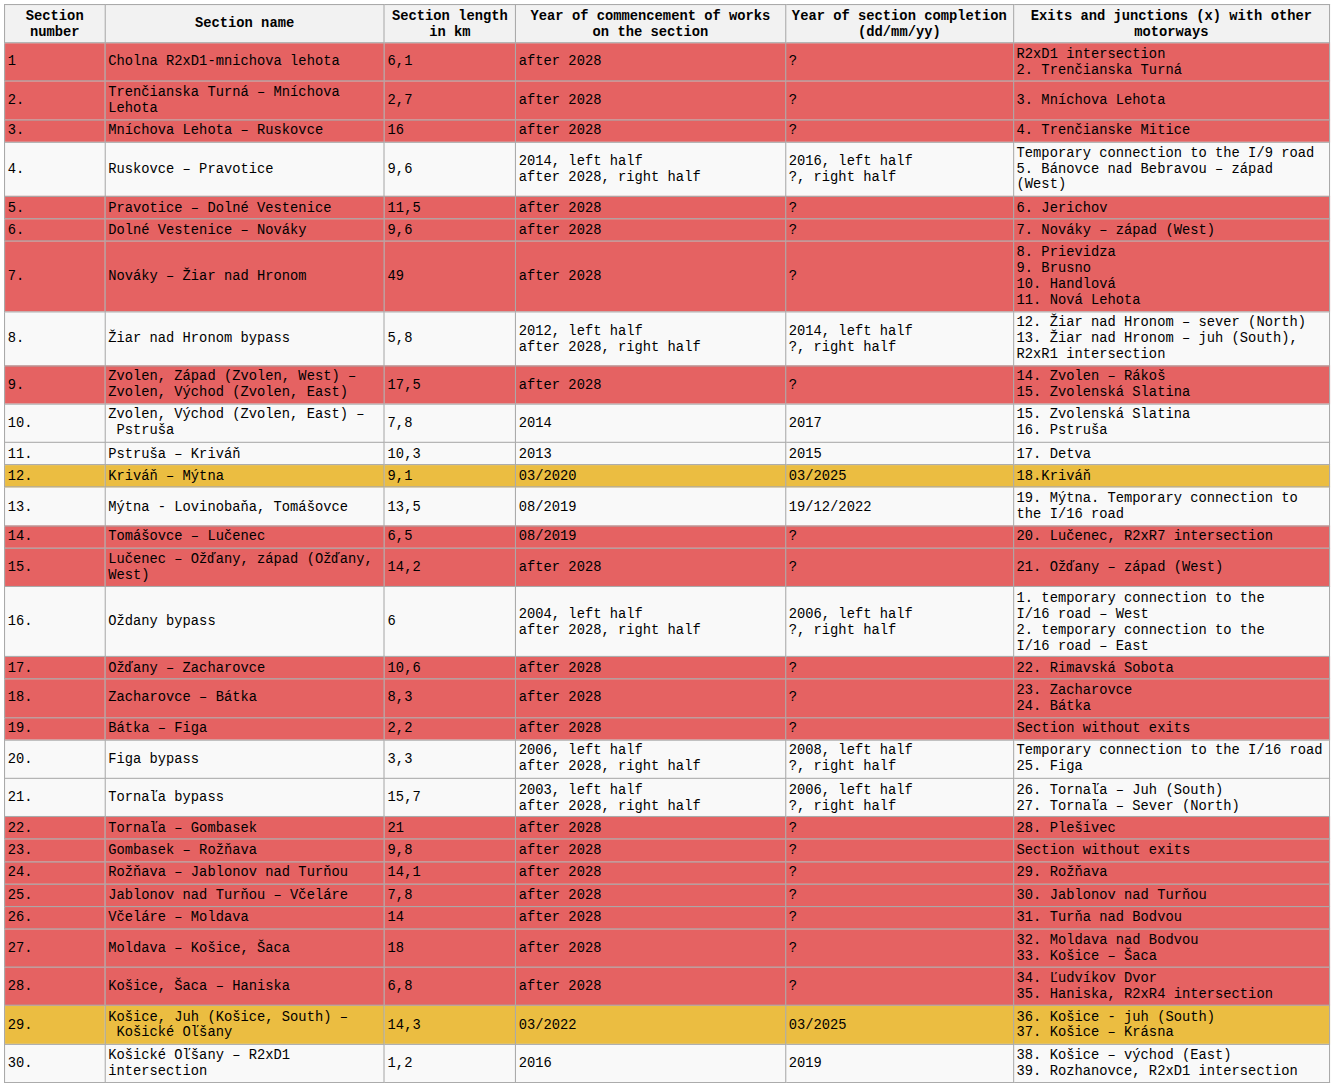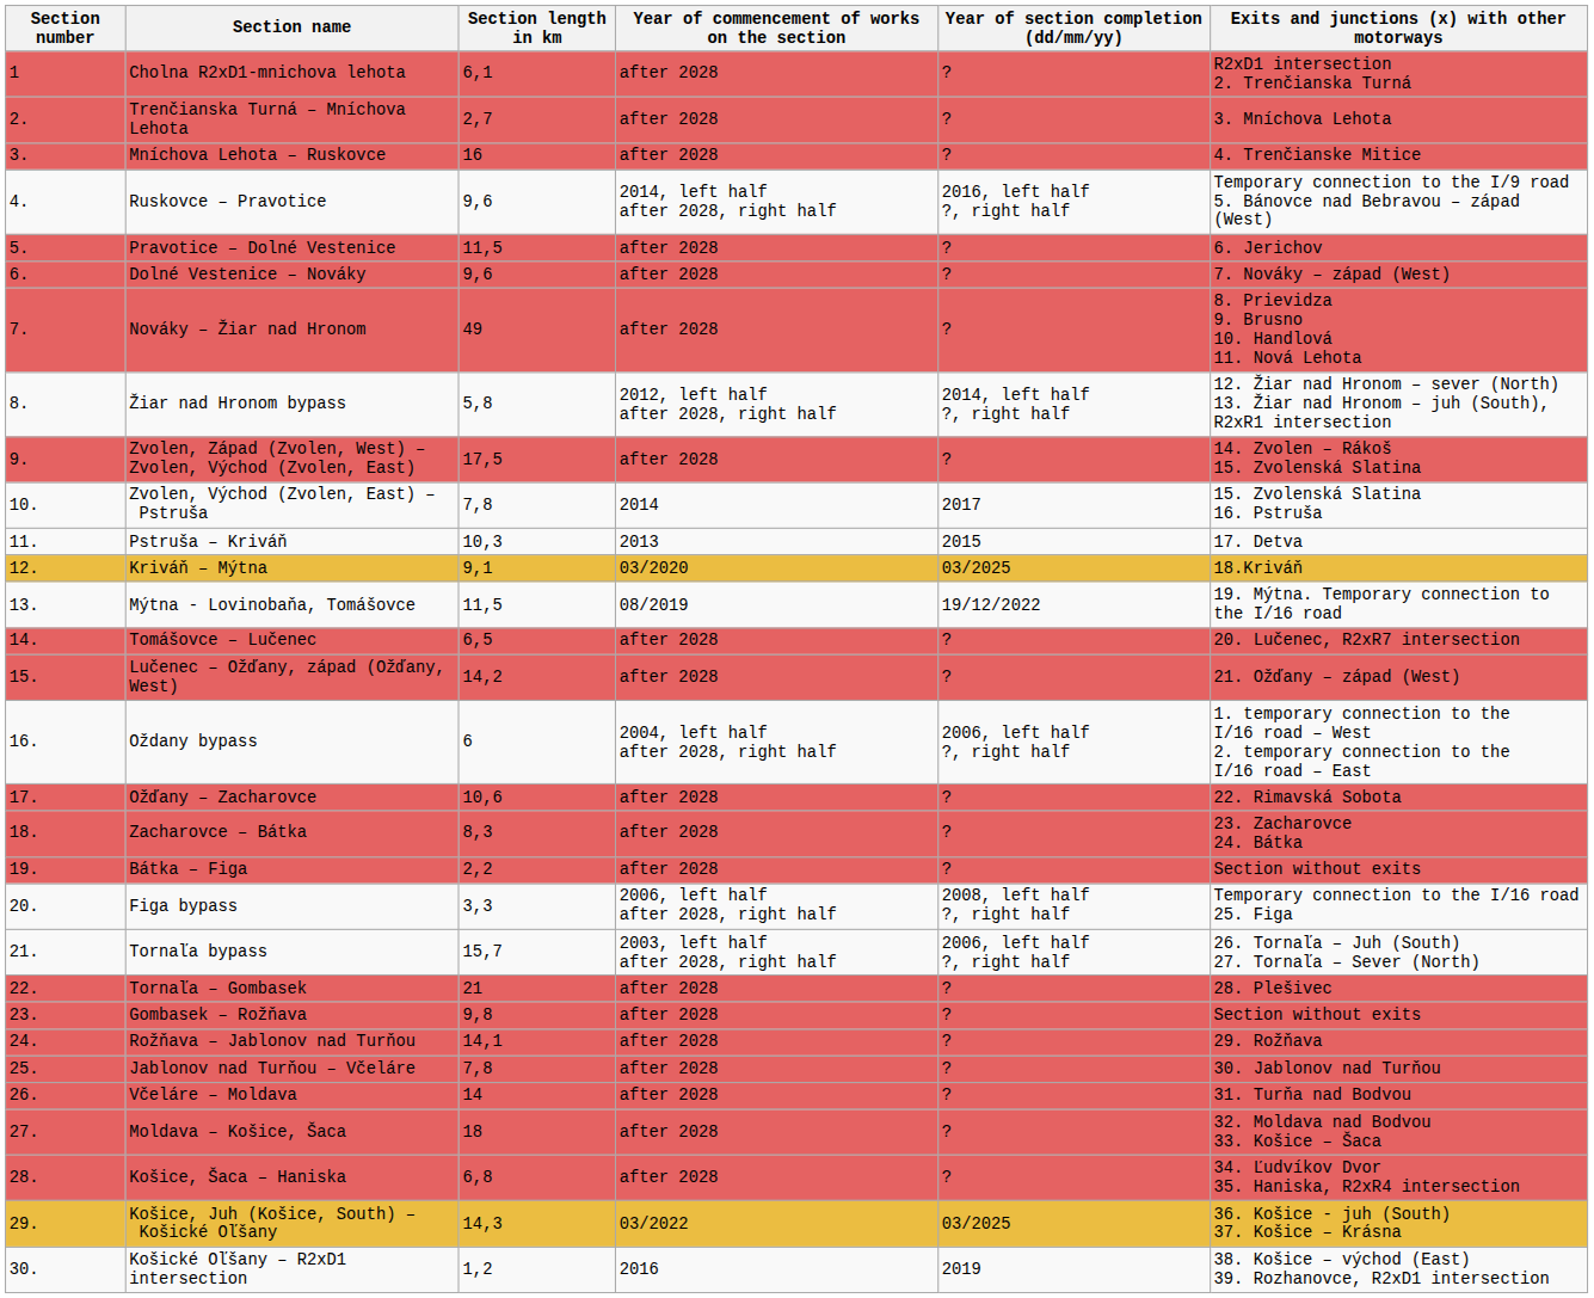 <table class="wikitable sortable">
 <tr>
 <th>Section number</th>
 <th>Section name</th>
 <th>Section length in km</th>
 <th>Year of commencement of works on the section</th>
 <th>Year of section completion (dd/mm/yy)</th>
 <th>Exits and junctions (x) with other motorways</th>
 </tr>
 <tr style="background-color: #e56262">
 <td>1</td>
 <td>Cholna R2xD1-mnichova lehota</td>
 <td>6,1</td>
 <td>after 2028</td>
 <td>?</td>
 <td>R2xD1 intersection<br>2. Trenčianska Turná</td>
 </tr>
 <tr style="background-color: #e56262">
 <td>2.</td>
 <td>Trenčianska Turná – Mníchova Lehota</td>
 <td>2,7</td>
 <td>after 2028</td>
 <td>?</td>
 <td>3. Mníchova Lehota</td>
 </tr>
 <tr style="background-color: #e56262">
 <td>3.</td>
 <td>Mníchova Lehota – Ruskovce</td>
 <td>16</td>
 <td>after 2028</td>
 <td>?</td>
 <td>4. Trenčianske Mitice</td>
 </tr>
 <tr>
 <td>4.</td>
 <td>Ruskovce – Pravotice</td>
 <td>9,6</td>
 <td>2014, left half<br>after 2028, right half</td>
 <td>2016, left half<br>?, right half</td>
 <td>Temporary connection to the I/9 road<br>5. Bánovce nad Bebravou – západ (West)</td>
 </tr>
 <tr style="background-color: #e56262">
 <td>5.</td>
 <td>Pravotice – Dolné Vestenice</td>
 <td>11,5</td>
 <td>after 2028</td>
 <td>?</td>
 <td>6. Jerichov</td>
 </tr>
 <tr style="background-color: #e56262">
 <td>6.</td>
 <td>Dolné Vestenice – Nováky</td>
 <td>9,6</td>
 <td>after 2028</td>
 <td>?</td>
 <td>7. Nováky – západ (West)</td>
 </tr>
 <tr style="background-color: #e56262">
 <td>7.</td>
 <td>Nováky – Žiar nad Hronom</td>
 <td>49</td>
 <td>after 2028</td>
 <td>?</td>
 <td>8. Prievidza<br>9. Brusno<br>10. Handlová<br>11. Nová Lehota</td>
 </tr>
 <tr>
 <td>8.</td>
 <td>Žiar nad Hronom bypass</td>
 <td>5,8</td>
 <td>2012, left half<br>after 2028, right half</td>
 <td>2014, left half<br>?, right half</td>
 <td>12. Žiar nad Hronom – sever (North)<br>13. Žiar nad Hronom – juh (South), R2xR1 intersection</td>
 </tr>
 <tr style="background-color: #e56262">
 <td>9.</td>
 <td>Zvolen, Západ (Zvolen, West) –<br>Zvolen, Východ (Zvolen, East)</td>
 <td>17,5</td>
 <td>after 2028</td>
 <td>?</td>
 <td>14. Zvolen – Rákoš<br>15. Zvolenská Slatina</td>
 </tr>
 <tr>
 <td>10.</td>
 <td>Zvolen, Východ (Zvolen, East) – Pstruša</td>
 <td>7,8</td>
 <td>2014</td>
 <td>2017</td>
 <td>15. Zvolenská Slatina<br>16. Pstruša</td>
 </tr>
 <tr>
 <td>11.</td>
 <td>Pstruša – Kriváň</td>
 <td>10,3</td>
 <td>2013</td>
 <td>2015</td>
 <td>17. Detva</td>
 </tr>
 <tr style="background-color: #ebbd41">
 <td>12.</td>
 <td>Kriváň – Mýtna</td>
 <td>9,1</td>
 <td>03/2020</td>
 <td>03/2025</td>
 <td>18.Kriváň</td>
 </tr>
 <tr>
 <td>13.</td>
 <td>Mýtna - Lovinobaňa, Tomášovce</td>
-<td>13,5</td>
+<td>11,5</td>
 <td>08/2019</td>
 <td>19/12/2022</td>
 <td>19. Mýtna. Temporary connection to the I/16 road</td>
 </tr>
 <tr style="background-color: #e56262">
 <td>14.</td>
 <td>Tomášovce – Lučenec</td>
 <td>6,5</td>
-<td>08/2019</td>
+<td>after 2028</td>
 <td>?</td>
 <td>20. Lučenec, R2xR7 intersection</td>
 </tr>
 <tr style="background-color: #e56262">
 <td>15.</td>
 <td>Lučenec – Ožďany, západ  (Ožďany, West)</td>
 <td>14,2</td>
 <td>after 2028</td>
 <td>?</td>
 <td>21. Ožďany – západ (West)</td>
 </tr>
 <tr>
 <td>16.</td>
 <td>Oždany bypass</td>
 <td>6</td>
 <td>2004, left half<br>after 2028, right half</td>
 <td>2006, left half<br>?, right half</td>
 <td>1. temporary connection to the I/16 road – West<br>2. temporary connection to the I/16 road – East</td>
 </tr>
 <tr style="background-color: #e56262">
 <td>17.</td>
 <td>Ožďany – Zacharovce</td>
 <td>10,6</td>
 <td>after 2028</td>
 <td>?</td>
 <td>22. Rimavská Sobota</td>
 </tr>
 <tr style="background-color: #e56262">
 <td>18.</td>
 <td>Zacharovce – Bátka</td>
 <td>8,3</td>
 <td>after 2028</td>
 <td>?</td>
 <td>23. Zacharovce<br>24. Bátka</td>
 </tr>
 <tr style="background-color: #e56262">
 <td>19.</td>
 <td>Bátka – Figa</td>
 <td>2,2</td>
 <td>after 2028</td>
 <td>?</td>
 <td>Section without exits</td>
 </tr>
 <tr>
 <td>20.</td>
 <td>Figa bypass</td>
 <td>3,3</td>
 <td>2006, left half<br>after 2028, right half</td>
 <td>2008, left half<br>?, right half</td>
 <td>Temporary connection to the I/16 road<br>25. Figa</td>
 </tr>
 <tr>
 <td>21.</td>
 <td>Tornaľa bypass</td>
 <td>15,7</td>
 <td>2003, left half<br>after 2028, right half</td>
 <td>2006, left half<br>?, right half</td>
 <td>26. Tornaľa – Juh (South)<br>27. Tornaľa – Sever (North)</td>
 </tr>
 <tr style="background-color: #e56262">
 <td>22.</td>
 <td>Tornaľa – Gombasek</td>
 <td>21</td>
 <td>after 2028</td>
 <td>?</td>
 <td>28. Plešivec</td>
 </tr>
 <tr style="background-color: #e56262">
 <td>23.</td>
 <td>Gombasek – Rožňava</td>
 <td>9,8</td>
 <td>after 2028</td>
 <td>?</td>
 <td>Section without exits</td>
 </tr>
 <tr style="background-color: #e56262">
 <td>24.</td>
 <td>Rožňava – Jablonov nad Turňou</td>
 <td>14,1</td>
 <td>after 2028</td>
 <td>?</td>
 <td>29. Rožňava</td>
 </tr>
 <tr style="background-color: #e56262">
 <td>25.</td>
 <td>Jablonov nad Turňou – Včeláre</td>
 <td>7,8</td>
 <td>after 2028</td>
 <td>?</td>
 <td>30. Jablonov nad Turňou</td>
 </tr>
 <tr style="background-color: #e56262">
 <td>26.</td>
 <td>Včeláre – Moldava</td>
 <td>14</td>
 <td>after 2028</td>
 <td>?</td>
 <td>31. Turňa nad Bodvou</td>
 </tr>
 <tr style="background-color: #e56262">
 <td>27.</td>
 <td>Moldava – Košice, Šaca</td>
 <td>18</td>
 <td>after 2028</td>
 <td>?</td>
 <td>32. Moldava nad Bodvou<br>33. Košice – Šaca</td>
 </tr>
 <tr style="background-color: #e56262">
 <td>28.</td>
 <td>Košice, Šaca – Haniska</td>
 <td>6,8</td>
 <td>after 2028</td>
 <td>?</td>
 <td>34. Ľudvíkov Dvor<br>35. Haniska, R2xR4 intersection</td>
 </tr>
 <tr style="background-color: #ebbd41">
 <td>29.</td>
 <td>Košice, Juh (Košice, South) – Košické Oľšany</td>
 <td>14,3</td>
 <td>03/2022</td>
 <td>03/2025</td>
 <td>36. Košice - juh (South)<br>37. Košice – Krásna</td>
 </tr>
 <tr>
 <td>30.</td>
 <td>Košické Oľšany – R2xD1 intersection</td>
 <td>1,2</td>
 <td>2016</td>
 <td>2019</td>
 <td>38. Košice – východ (East)<br>39. Rozhanovce, R2xD1 intersection</td>
 </tr>
 </table>
